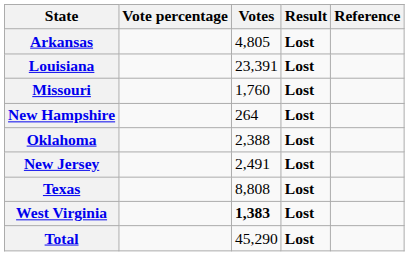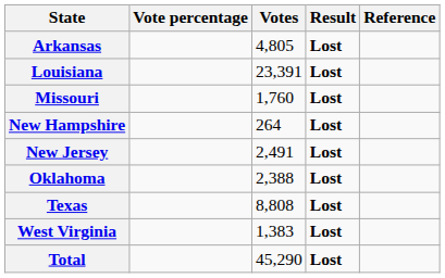 <table class=wikitable>
 <tr>
 <th>State</th>
 <th>Vote percentage</th>
 <th>Votes</th>
 <th>Result</th>
 <th>Reference</th>
 </tr>
 <tr>
 <th><a href='#'>Arkansas</a></th>
 <td></td>
 <td>4,805</td>
 <td><strong>Lost</strong></td>
 <td></td>
 </tr>
 <tr>
 <th><a href='#'>Louisiana</a></th>
 <td></td>
 <td>23,391</td>
 <td><strong>Lost</strong></td>
 <td></td>
 </tr>
 <tr>
 <th><a href='#'>Missouri</a></th>
 <td></td>
 <td>1,760</td>
 <td><strong>Lost</strong></td>
 <td></td>
 </tr>
 <tr>
 <th><a href='#'>New Hampshire</a></th>
 <td></td>
 <td>264</td>
 <td><strong>Lost</strong></td>
 <td></td>
 </tr>
 <tr>
-<th><a href='#'>Oklahoma</a></th>
+<th><a href='#'>New Jersey</a></th>
 <td></td>
-<td>2,388</td>
+<td>2,491</td>
 <td><strong>Lost</strong></td>
 <td></td>
 </tr>
 <tr>
-<th><a href='#'>New Jersey</a></th>
+<th><a href='#'>Oklahoma</a></th>
 <td></td>
-<td>2,491</td>
+<td>2,388</td>
 <td><strong>Lost</strong></td>
 <td></td>
 </tr>
 <tr>
 <th><a href='#'>Texas</a></th>
 <td></td>
 <td>8,808</td>
 <td><strong>Lost</strong></td>
 <td></td>
 </tr>
 <tr>
 <th><a href='#'>West Virginia</a></th>
 <td></td>
-<td><strong>1,383</strong></td>
+<td>1,383</td>
 <td><strong>Lost</strong></td>
 <td></td>
 </tr>
 <tr>
 <th><a href='#'>Total</a></th>
 <td></td>
 <td>45,290</td>
 <td><strong>Lost</strong></td>
 <td></td>
 </tr>
 </table>
